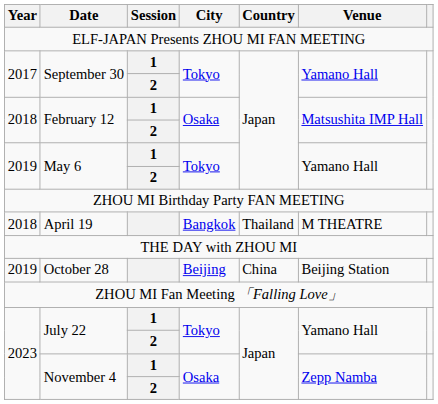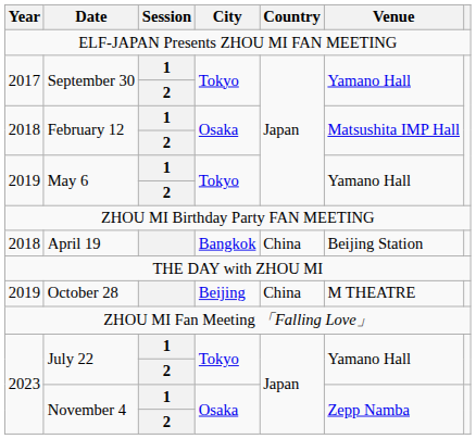 <table class="wikitable plainrowheaders sortable">
 <tr>
 <th scope="col">Year</th>
 <th>Date</th>
 <th>Session</th>
 <th>City</th>
 <th>Country</th>
 <th>Venue</th>
 <th scope="col" class="unsortable"></th>
 </tr>
 <tr>
 <td colspan="7" style="text-align:center">ELF-JAPAN Presents ZHOU MI FAN MEETING</td>
 </tr>
 <tr>
 <td rowspan="2">2017</td>
 <td rowspan="2">September 30</td>
 <th scope="row">1</th>
 <td rowspan="2"><a href='#'>Tokyo</a></td>
 <td rowspan="6">Japan</td>
 <td rowspan="2"><a href='#'>Yamano Hall</a></td>
 <td rowspan="6"></td>
 </tr>
 <tr>
 <th scope="row">2</th>
 </tr>
 <tr>
 <td rowspan="2">2018</td>
 <td rowspan="2">February 12</td>
 <th scope="row">1</th>
 <td rowspan="2"><a href='#'>Osaka</a></td>
 <td rowspan="2"><a href='#'>Matsushita IMP Hall</a></td>
 </tr>
 <tr>
 <th scope="row">2</th>
 </tr>
 <tr>
 <td rowspan="2">2019</td>
 <td rowspan="2">May 6</td>
 <th scope="row">1</th>
 <td rowspan="2"><a href='#'>Tokyo</a></td>
 <td rowspan="2">Yamano Hall</td>
 </tr>
 <tr>
 <th scope="row">2</th>
 </tr>
 <tr>
 <td colspan="7" style="text-align:center">ZHOU MI Birthday Party FAN MEETING</td>
 </tr>
 <tr>
 <td>2018</td>
 <td>April 19</td>
 <th scope="row"></th>
 <td><a href='#'>Bangkok</a></td>
-<td>Thailand</td>
-<td>M THEATRE</td>
+<td>China</td>
+<td>Beijing Station</td>
 <td></td>
 </tr>
 <tr>
 <td colspan="7" style="text-align:center">THE DAY with ZHOU MI</td>
 </tr>
 <tr>
 <td>2019</td>
 <td>October 28</td>
 <th scope="row"></th>
 <td><a href='#'>Beijing</a></td>
 <td>China</td>
-<td>Beijing Station</td>
+<td>M THEATRE</td>
 <td></td>
 </tr>
 <tr>
 <td colspan="7" style="text-align:center">ZHOU MI Fan Meeting <em>「Falling Love」</em></td>
 </tr>
 <tr>
 <td rowspan="4">2023</td>
 <td rowspan="2">July 22</td>
 <th scope="row">1</th>
 <td rowspan="2"><a href='#'>Tokyo</a></td>
 <td rowspan="4">Japan</td>
 <td rowspan="2">Yamano Hall</td>
 <td rowspan="2"></td>
 </tr>
 <tr>
 <th scope="row">2</th>
 </tr>
 <tr>
 <td rowspan="2">November 4</td>
 <th scope="row">1</th>
 <td rowspan="2"><a href='#'>Osaka</a></td>
 <td rowspan="2"><a href='#'>Zepp Namba</a></td>
 <td rowspan="2"></td>
 </tr>
 <tr>
 <th scope="row">2</th>
 </tr>
 </table>
